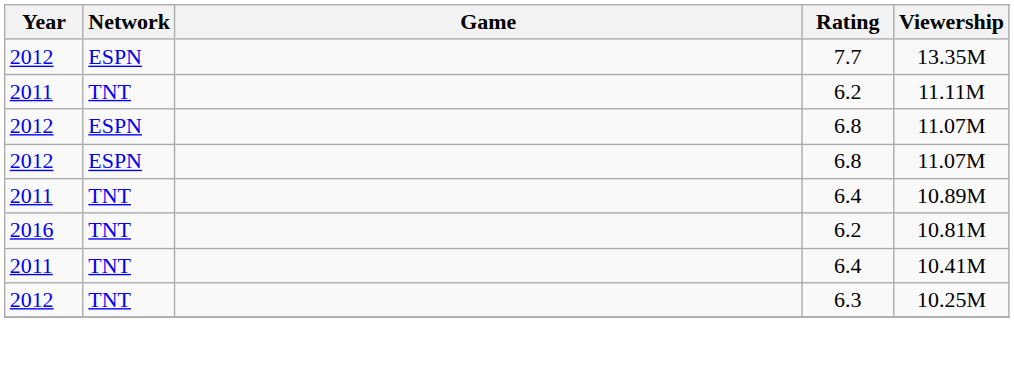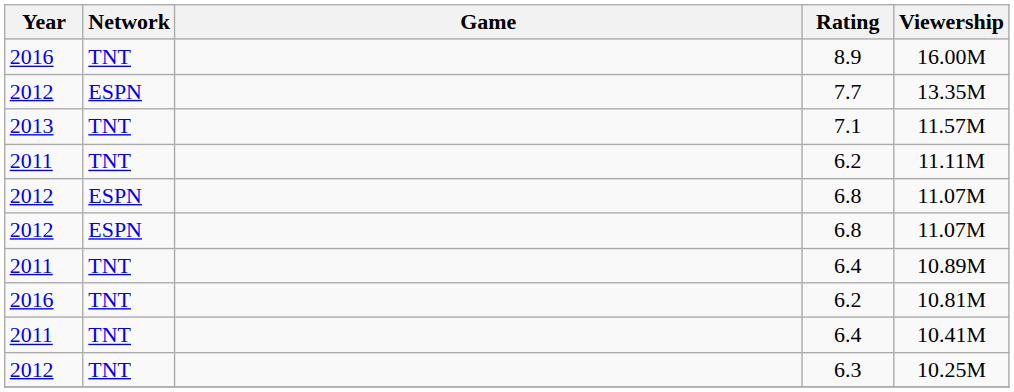 <table class="wikitable sortable">
 <tr>
 <th width="50">Year</th>
 <th width="50">Network</th>
 <th width="450">Game</th>
 <th width="60">Rating</th>
 <th width="50">Viewership</th>
 </tr>
 <tr style="background-color:#F9F9F9">
+<td><a href='#'>2016</a></td>
+<td><a href='#'>TNT</a></td>
+<td></td>
+<th style="background:#F9F9F9;font-weight:normal;text-align:center">8.9</th>
+<th style="background:#F9F9F9;font-weight:normal;text-align:center">16.00M</th>
+</tr>
+<tr style="background-color:#F9F9F9">
 <td><a href='#'>2012</a></td>
 <td><a href='#'>ESPN</a></td>
 <td></td>
 <th style="background:#F9F9F9;font-weight:normal;text-align:center">7.7</th>
 <th style="background:#F9F9F9;font-weight:normal;text-align:center">13.35M</th>
+</tr>
+<tr style="background-color:#F9F9F9">
+<td><a href='#'>2013</a></td>
+<td><a href='#'>TNT</a></td>
+<td></td>
+<th style="background:#F9F9F9;font-weight:normal;text-align:center">7.1</th>
+<th style="background:#F9F9F9;font-weight:normal;text-align:center">11.57M</th>
 </tr>
 <tr style="background-color:#F9F9F9">
 <td><a href='#'>2011</a></td>
 <td><a href='#'>TNT</a></td>
 <td></td>
 <th style="background:#F9F9F9;font-weight:normal;text-align:center">6.2</th>
 <th style="background:#F9F9F9;font-weight:normal;text-align:center">11.11M</th>
 </tr>
 <tr style="background-color:#F9F9F9">
 <td><a href='#'>2012</a></td>
 <td><a href='#'>ESPN</a></td>
 <td></td>
 <th style="background:#F9F9F9;font-weight:normal;text-align:center">6.8</th>
 <th style="background:#F9F9F9;font-weight:normal;text-align:center">11.07M</th>
 </tr>
 <tr style="background-color:#F9F9F9">
 <td><a href='#'>2012</a></td>
 <td><a href='#'>ESPN</a></td>
 <td></td>
 <th style="background:#F9F9F9;font-weight:normal;text-align:center">6.8</th>
 <th style="background:#F9F9F9;font-weight:normal;text-align:center">11.07M</th>
 </tr>
 <tr style="background-color:#F9F9F9">
 <td><a href='#'>2011</a></td>
 <td><a href='#'>TNT</a></td>
 <td></td>
 <th style="background:#F9F9F9;font-weight:normal;text-align:center">6.4</th>
 <th style="background:#F9F9F9;font-weight:normal;text-align:center">10.89M</th>
 </tr>
 <tr style="background-color:#F9F9F9">
 <td><a href='#'>2016</a></td>
 <td><a href='#'>TNT</a></td>
 <td></td>
 <th style="background:#F9F9F9;font-weight:normal;text-align:center">6.2</th>
 <th style="background:#F9F9F9;font-weight:normal;text-align:center">10.81M</th>
 </tr>
 <tr style="background-color:#F9F9F9">
 <td><a href='#'>2011</a></td>
 <td><a href='#'>TNT</a></td>
 <td></td>
 <th style="background:#F9F9F9;font-weight:normal;text-align:center">6.4</th>
 <th style="background:#F9F9F9;font-weight:normal;text-align:center">10.41M</th>
 </tr>
 <tr style="background-color:#F9F9F9">
 <td><a href='#'>2012</a></td>
 <td><a href='#'>TNT</a></td>
 <td></td>
 <th style="background:#F9F9F9;font-weight:normal;text-align:center">6.3</th>
 <th style="background:#F9F9F9;font-weight:normal;text-align:center">10.25M</th>
 </tr>
 <tr style="background-color:#F9F9F9">
 </tr>
 </table>
